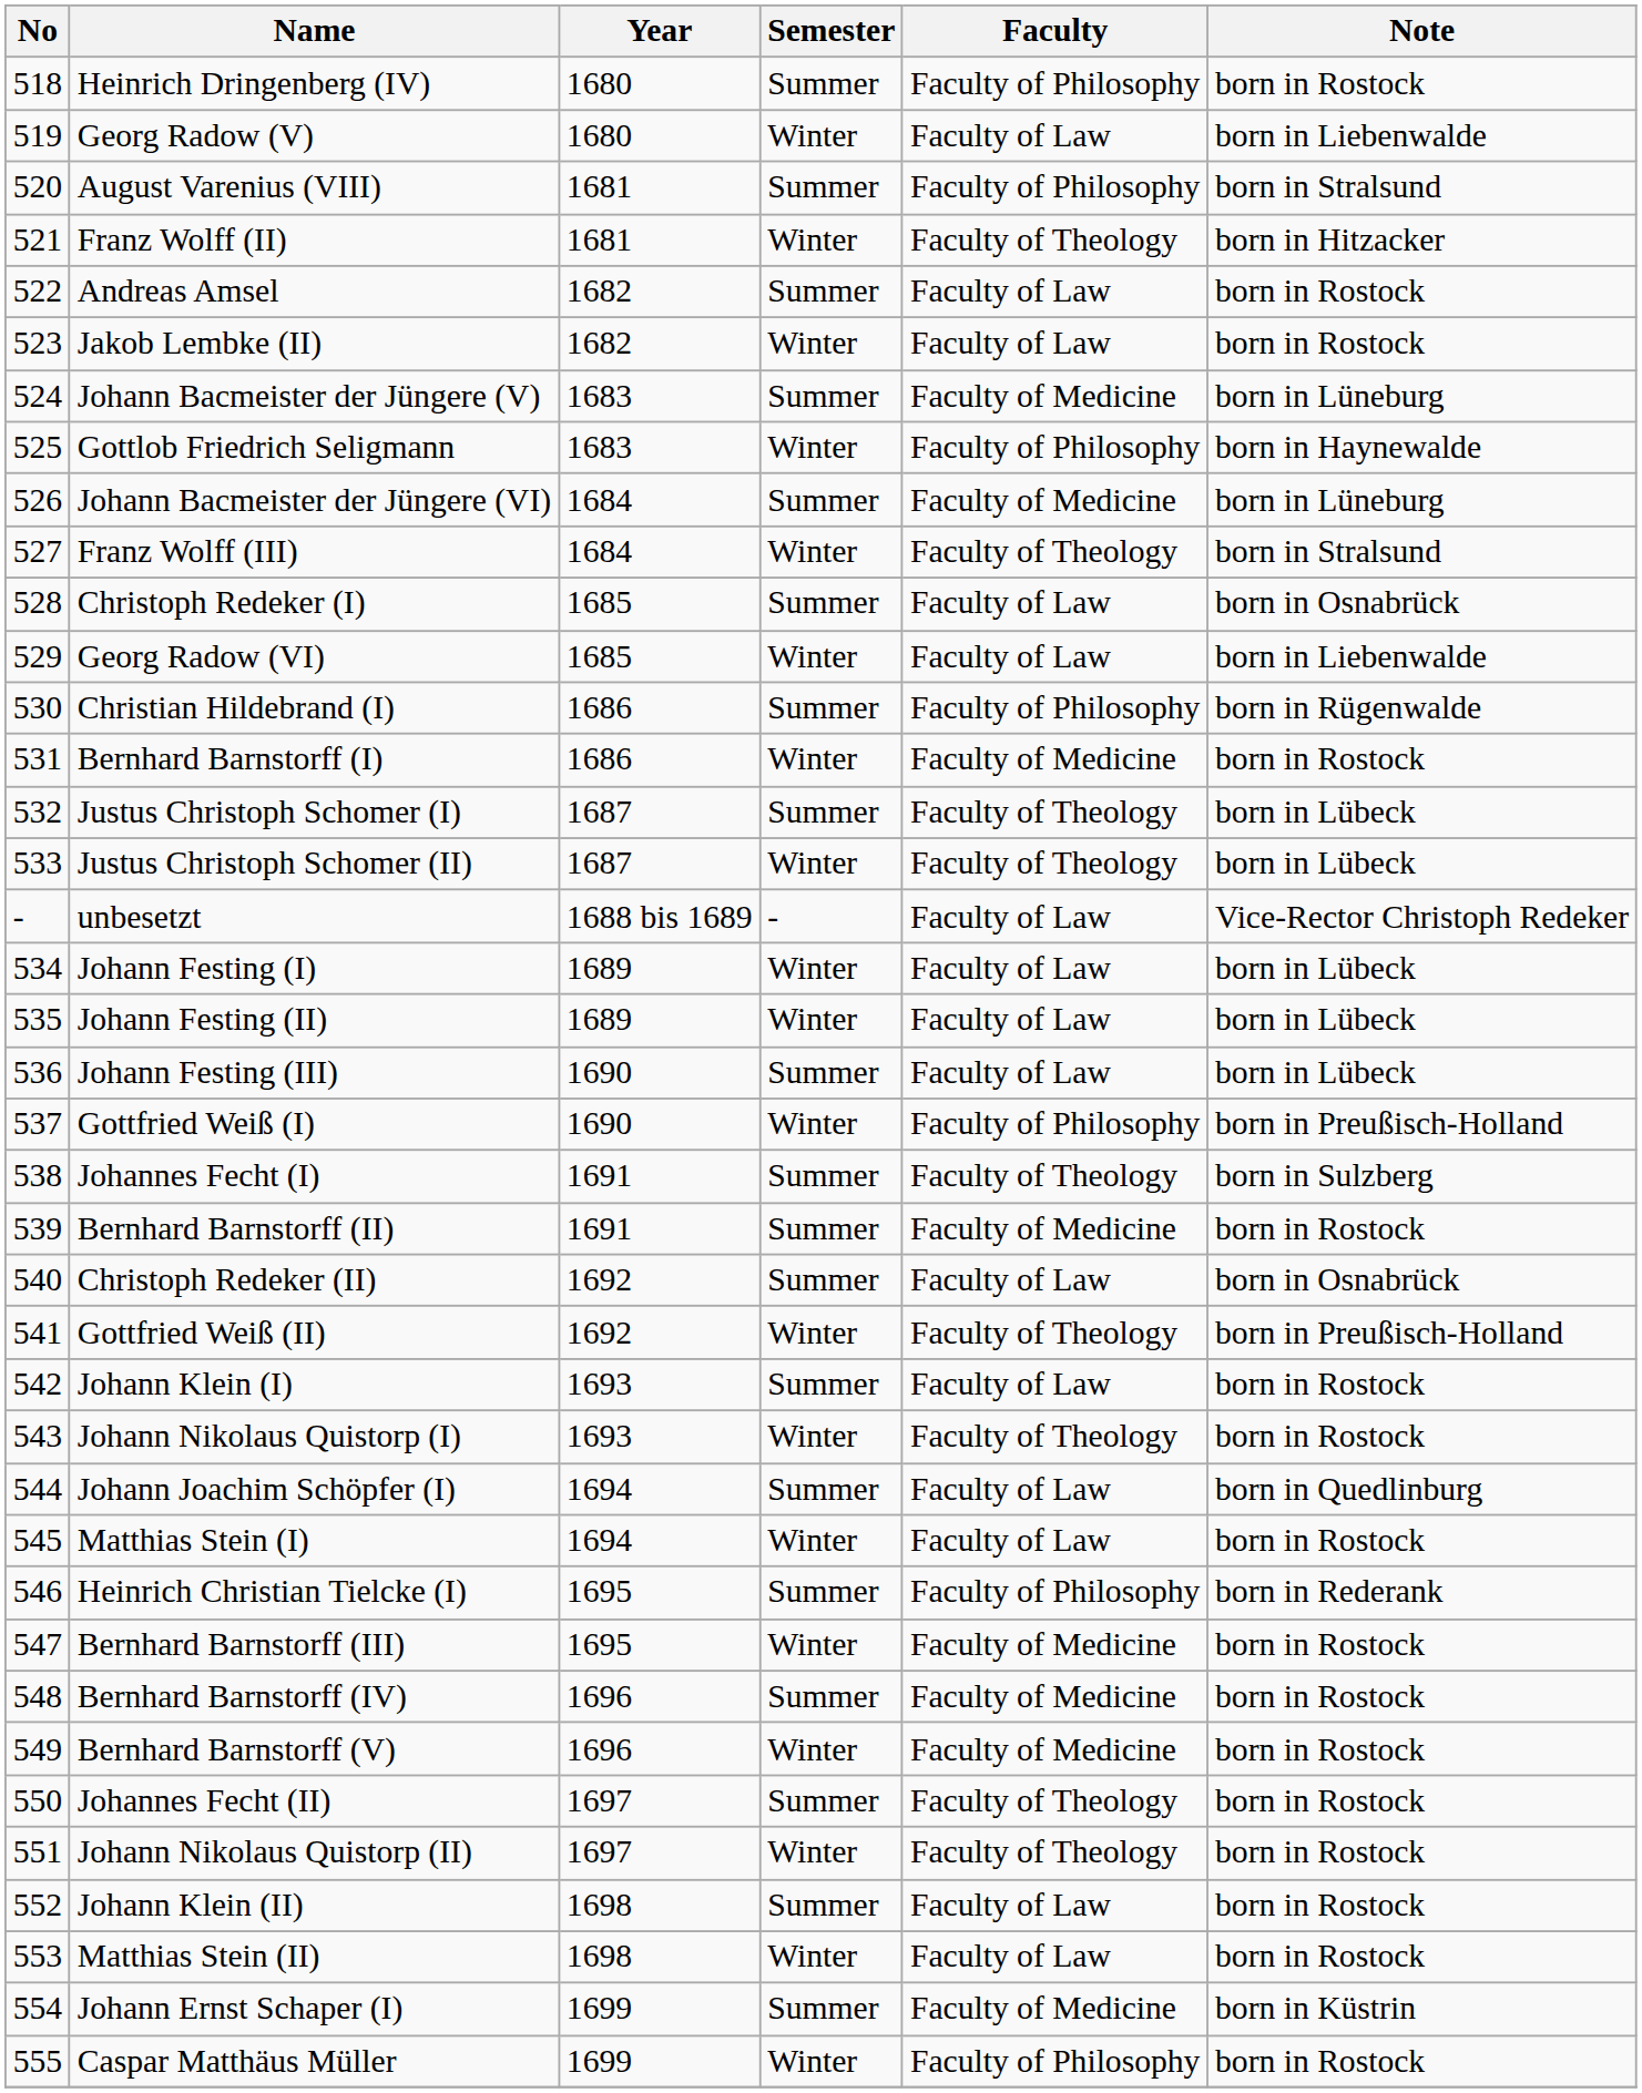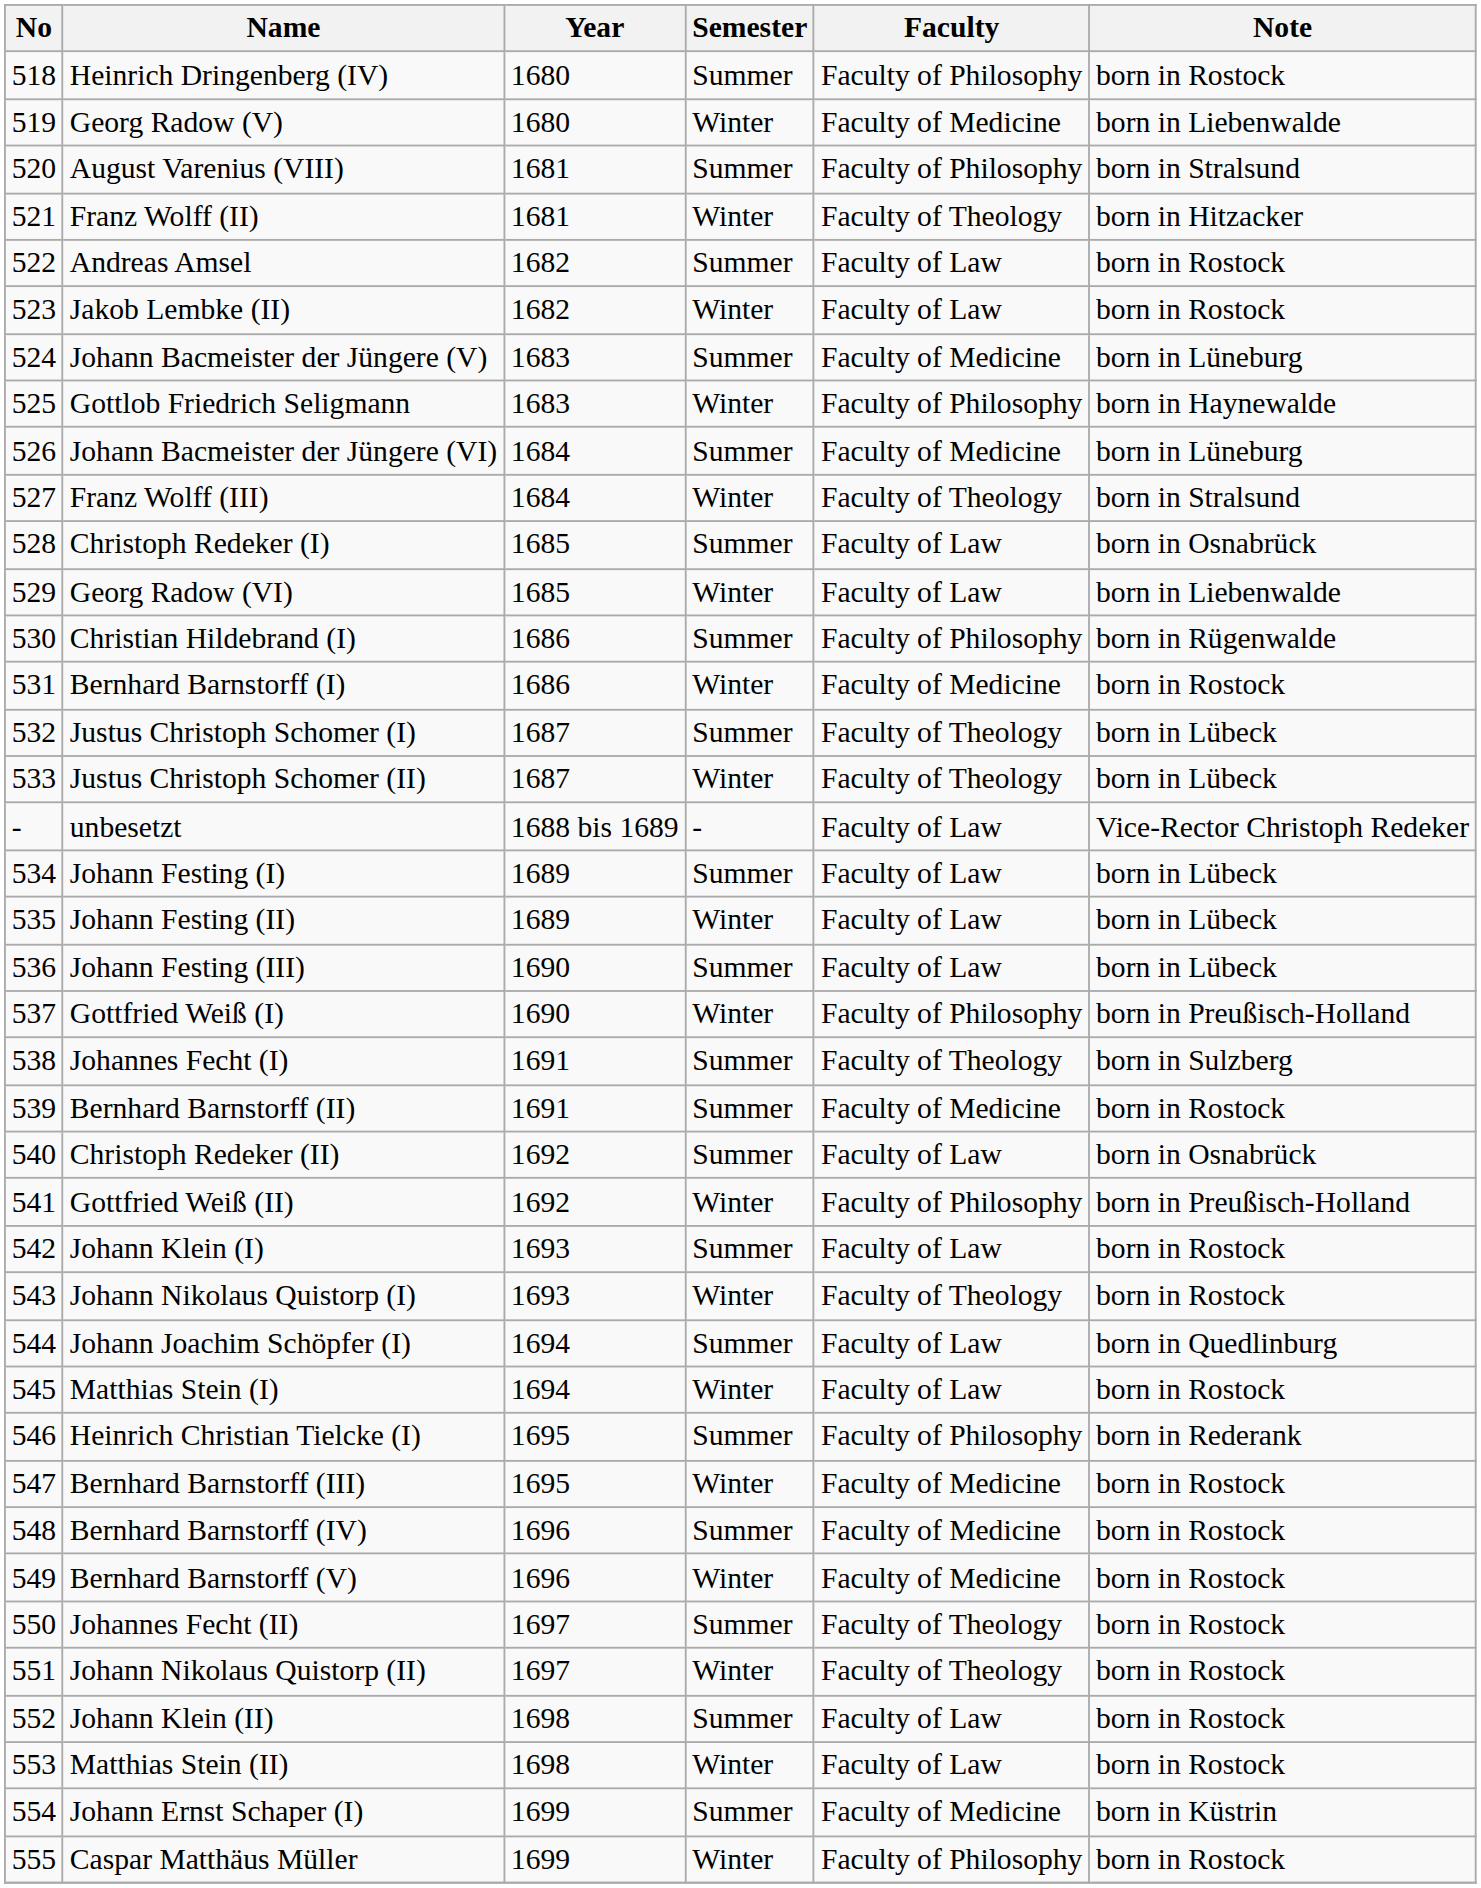 <table class="wikitable">
 <tr>
 <th bgcolor="silver">No</th>
 <th bgcolor="silver">Name</th>
 <th bgcolor="silver">Year</th>
 <th bgcolor="silver">Semester</th>
 <th bgcolor="silver">Faculty</th>
 <th bgcolor="silver">Note</th>
 </tr>
 <tr>
 <td>518</td>
 <td>Heinrich Dringenberg (IV)</td>
 <td>1680</td>
 <td>Summer</td>
 <td>Faculty of Philosophy</td>
 <td>born in Rostock</td>
 </tr>
 <tr>
 <td>519</td>
 <td>Georg Radow (V)</td>
 <td>1680</td>
 <td>Winter</td>
-<td>Faculty of Law</td>
+<td>Faculty of Medicine</td>
 <td>born in Liebenwalde</td>
 </tr>
 <tr>
 <td>520</td>
 <td>August Varenius (VIII)</td>
 <td>1681</td>
 <td>Summer</td>
 <td>Faculty of Philosophy</td>
 <td>born in Stralsund</td>
 </tr>
 <tr>
 <td>521</td>
 <td>Franz Wolff (II)</td>
 <td>1681</td>
 <td>Winter</td>
 <td>Faculty of Theology</td>
 <td>born in Hitzacker</td>
 </tr>
 <tr>
 <td>522</td>
 <td>Andreas Amsel<br></td>
 <td>1682</td>
 <td>Summer</td>
 <td>Faculty of Law</td>
 <td>born in Rostock</td>
 </tr>
 <tr>
 <td>523</td>
 <td>Jakob Lembke (II)</td>
 <td>1682</td>
 <td>Winter</td>
 <td>Faculty of Law</td>
 <td>born in Rostock</td>
 </tr>
 <tr>
 <td>524</td>
 <td>Johann Bacmeister der Jüngere (V)</td>
 <td>1683</td>
 <td>Summer</td>
 <td>Faculty of Medicine</td>
 <td>born in Lüneburg</td>
 </tr>
 <tr>
 <td>525</td>
 <td>Gottlob Friedrich Seligmann</td>
 <td>1683</td>
 <td>Winter</td>
 <td>Faculty of Philosophy</td>
 <td>born in Haynewalde</td>
 </tr>
 <tr>
 <td>526</td>
 <td>Johann Bacmeister der Jüngere (VI)</td>
 <td>1684</td>
 <td>Summer</td>
 <td>Faculty of Medicine</td>
 <td>born in Lüneburg</td>
 </tr>
 <tr>
 <td>527</td>
 <td>Franz Wolff (III)</td>
 <td>1684</td>
 <td>Winter</td>
 <td>Faculty of Theology</td>
 <td>born in Stralsund</td>
 </tr>
 <tr>
 <td>528</td>
 <td>Christoph Redeker (I)</td>
 <td>1685</td>
 <td>Summer</td>
 <td>Faculty of Law</td>
 <td>born in Osnabrück</td>
 </tr>
 <tr>
 <td>529</td>
 <td>Georg Radow (VI)</td>
 <td>1685</td>
 <td>Winter</td>
 <td>Faculty of Law</td>
 <td>born in Liebenwalde</td>
 </tr>
 <tr>
 <td>530</td>
 <td>Christian Hildebrand (I)</td>
 <td>1686</td>
 <td>Summer</td>
 <td>Faculty of Philosophy</td>
 <td>born in Rügenwalde</td>
 </tr>
 <tr>
 <td>531</td>
 <td>Bernhard Barnstorff (I)</td>
 <td>1686</td>
 <td>Winter</td>
 <td>Faculty of Medicine</td>
 <td>born in Rostock</td>
 </tr>
 <tr>
 <td>532</td>
 <td>Justus Christoph Schomer (I)</td>
 <td>1687</td>
 <td>Summer</td>
 <td>Faculty of Theology</td>
 <td>born in Lübeck</td>
 </tr>
 <tr>
 <td>533</td>
 <td>Justus Christoph Schomer (II)</td>
 <td>1687</td>
 <td>Winter</td>
 <td>Faculty of Theology</td>
 <td>born in Lübeck</td>
 </tr>
 <tr>
 <td>-</td>
 <td>unbesetzt</td>
 <td>1688 bis 1689</td>
 <td>-</td>
 <td>Faculty of Law</td>
 <td>Vice-Rector Christoph Redeker</td>
 </tr>
 <tr>
 <td>534</td>
 <td>Johann Festing (I)</td>
 <td>1689</td>
-<td>Winter</td>
+<td>Summer</td>
 <td>Faculty of Law</td>
 <td>born in Lübeck</td>
 </tr>
 <tr>
 <td>535</td>
 <td>Johann Festing (II)</td>
 <td>1689</td>
 <td>Winter</td>
 <td>Faculty of Law</td>
 <td>born in Lübeck</td>
 </tr>
 <tr>
 <td>536</td>
 <td>Johann Festing (III)</td>
 <td>1690</td>
 <td>Summer</td>
 <td>Faculty of Law</td>
 <td>born in Lübeck</td>
 </tr>
 <tr>
 <td>537</td>
 <td>Gottfried Weiß (I)</td>
 <td>1690</td>
 <td>Winter</td>
 <td>Faculty of Philosophy</td>
 <td>born in Preußisch-Holland</td>
 </tr>
 <tr>
 <td>538</td>
 <td>Johannes Fecht (I)</td>
 <td>1691</td>
 <td>Summer</td>
 <td>Faculty of Theology</td>
 <td>born in Sulzberg</td>
 </tr>
 <tr>
 <td>539</td>
 <td>Bernhard Barnstorff (II)</td>
 <td>1691</td>
 <td>Summer</td>
 <td>Faculty of Medicine</td>
 <td>born in Rostock</td>
 </tr>
 <tr>
 <td>540</td>
 <td>Christoph Redeker (II)</td>
 <td>1692</td>
 <td>Summer</td>
 <td>Faculty of Law</td>
 <td>born in Osnabrück</td>
 </tr>
 <tr>
 <td>541</td>
 <td>Gottfried Weiß (II)</td>
 <td>1692</td>
 <td>Winter</td>
-<td>Faculty of Theology</td>
+<td>Faculty of Philosophy</td>
 <td>born in Preußisch-Holland</td>
 </tr>
 <tr>
 <td>542</td>
 <td>Johann Klein (I)</td>
 <td>1693</td>
 <td>Summer</td>
 <td>Faculty of Law</td>
 <td>born in Rostock</td>
 </tr>
 <tr>
 <td>543</td>
 <td>Johann Nikolaus Quistorp (I)</td>
 <td>1693</td>
 <td>Winter</td>
 <td>Faculty of Theology</td>
 <td>born in Rostock</td>
 </tr>
 <tr>
 <td>544</td>
 <td>Johann Joachim Schöpfer (I)</td>
 <td>1694</td>
 <td>Summer</td>
 <td>Faculty of Law</td>
 <td>born in Quedlinburg</td>
 </tr>
 <tr>
 <td>545</td>
 <td>Matthias Stein (I)</td>
 <td>1694</td>
 <td>Winter</td>
 <td>Faculty of Law</td>
 <td>born in Rostock</td>
 </tr>
 <tr>
 <td>546</td>
 <td>Heinrich Christian Tielcke (I)</td>
 <td>1695</td>
 <td>Summer</td>
 <td>Faculty of Philosophy</td>
 <td>born in Rederank</td>
 </tr>
 <tr>
 <td>547</td>
 <td>Bernhard Barnstorff (III)</td>
 <td>1695</td>
 <td>Winter</td>
 <td>Faculty of Medicine</td>
 <td>born in Rostock</td>
 </tr>
 <tr>
 <td>548</td>
 <td>Bernhard Barnstorff (IV)</td>
 <td>1696</td>
 <td>Summer</td>
 <td>Faculty of Medicine</td>
 <td>born in Rostock</td>
 </tr>
 <tr>
 <td>549</td>
 <td>Bernhard Barnstorff (V)</td>
 <td>1696</td>
 <td>Winter</td>
 <td>Faculty of Medicine</td>
 <td>born in Rostock</td>
 </tr>
 <tr>
 <td>550</td>
 <td>Johannes Fecht (II)</td>
 <td>1697</td>
 <td>Summer</td>
 <td>Faculty of Theology</td>
 <td>born in Rostock</td>
 </tr>
 <tr>
 <td>551</td>
 <td>Johann Nikolaus Quistorp (II)</td>
 <td>1697</td>
 <td>Winter</td>
 <td>Faculty of Theology</td>
 <td>born in Rostock</td>
 </tr>
 <tr>
 <td>552</td>
 <td>Johann Klein (II)</td>
 <td>1698</td>
 <td>Summer</td>
 <td>Faculty of Law</td>
 <td>born in Rostock</td>
 </tr>
 <tr>
 <td>553</td>
 <td>Matthias Stein (II)</td>
 <td>1698</td>
 <td>Winter</td>
 <td>Faculty of Law</td>
 <td>born in Rostock</td>
 </tr>
 <tr>
 <td>554</td>
 <td>Johann Ernst Schaper (I)</td>
 <td>1699</td>
 <td>Summer</td>
 <td>Faculty of Medicine</td>
 <td>born in Küstrin</td>
 </tr>
 <tr>
 <td>555</td>
 <td>Caspar Matthäus Müller</td>
 <td>1699</td>
 <td>Winter</td>
 <td>Faculty of Philosophy</td>
 <td>born in Rostock</td>
 </tr>
 <tr>
 </tr>
 </table>
